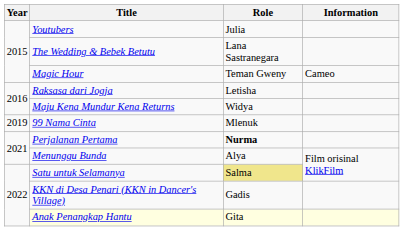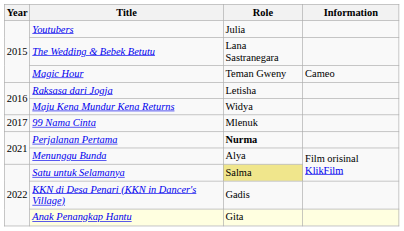 <table class="wikitable sortable">
 <tr>
 <th>Year</th>
 <th>Title</th>
 <th>Role</th>
 <th>Information</th>
 </tr>
 <tr>
 <td rowspan="3">2015</td>
 <td><em><a href='#'>Youtubers</a></em></td>
 <td>Julia</td>
 <td></td>
 </tr>
 <tr>
 <td><em><a href='#'>The Wedding & Bebek Betutu</a></em></td>
 <td>Lana Sastranegara</td>
 <td></td>
 </tr>
 <tr>
 <td><em><a href='#'>Magic Hour</a></em></td>
 <td>Teman Gweny</td>
 <td>Cameo</td>
 </tr>
 <tr>
 <td rowspan="2">2016</td>
 <td><em><a href='#'>Raksasa dari Jogja</a></em></td>
 <td>Letisha</td>
 <td></td>
 </tr>
 <tr>
 <td><em><a href='#'>Maju Kena Mundur Kena Returns</a></em></td>
 <td>Widya</td>
 <td></td>
 </tr>
 <tr>
-<td>2019</td>
+<td>2017</td>
 <td><em><a href='#'>99 Nama Cinta</a></em></td>
 <td>Mlenuk</td>
 <td></td>
 </tr>
 <tr>
 <td rowspan="2">2021</td>
 <td><em><a href='#'>Perjalanan Pertama</a></em></td>
 <td><strong>Nurma</strong></td>
 <td></td>
 </tr>
 <tr>
 <td><em><a href='#'>Menunggu Bunda</a></em></td>
 <td>Alya</td>
 <td rowspan="2">Film orisinal <a href='#'>KlikFilm</a></td>
 </tr>
 <tr>
 <td rowspan="3">2022</td>
 <td><em><a href='#'>Satu untuk Selamanya</a></em></td>
 <td style="background: khaki;">Salma</td>
 </tr>
 <tr>
 <td><em><a href='#'>KKN di Desa Penari (KKN in Dancer's Village)</a></em></td>
 <td>Gadis</td>
 <td></td>
 </tr>
 <tr style="background-color:#FFFFE0; color:black;">
 <td><em><a href='#'>Anak Penangkap Hantu</a></em></td>
 <td>Gita</td>
 <td></td>
 </tr>
 </table>
